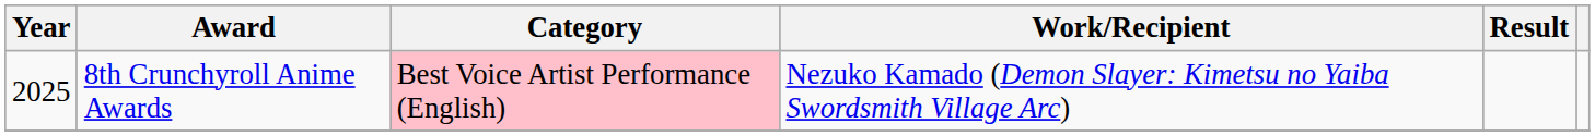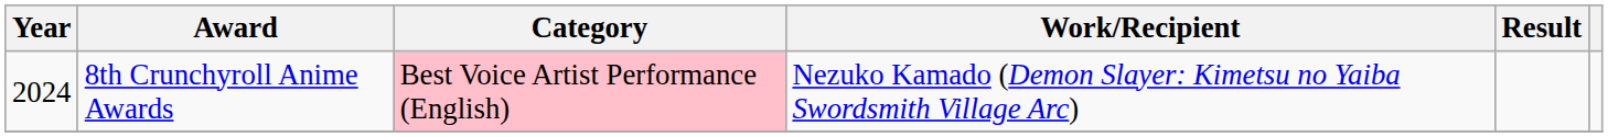 <table class="wikitable sortable plainrowheaders">
 <tr>
 <th>Year</th>
 <th>Award</th>
 <th>Category</th>
 <th>Work/Recipient</th>
 <th>Result</th>
 <th class="unsortable"></th>
 </tr>
 <tr>
-<td>2025</td>
+<td>2024</td>
 <td><a href='#'>8th Crunchyroll Anime Awards</a></td>
 <td style="background: pink;">Best Voice Artist Performance (English)</td>
 <td><a href='#'>Nezuko Kamado</a> (<em><a href='#'>Demon Slayer: Kimetsu no Yaiba</a> <a href='#'>Swordsmith Village Arc</a></em>)</td>
 <td></td>
 <td align="center"></td>
 </tr>
 <tr>
 </tr>
 </table>
